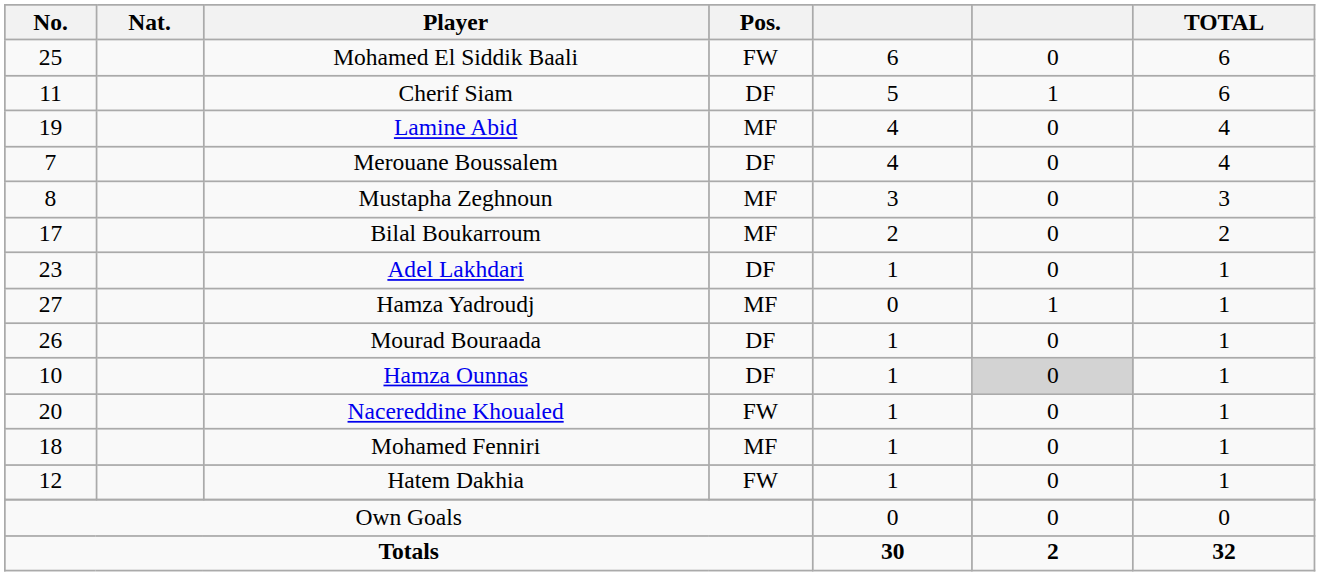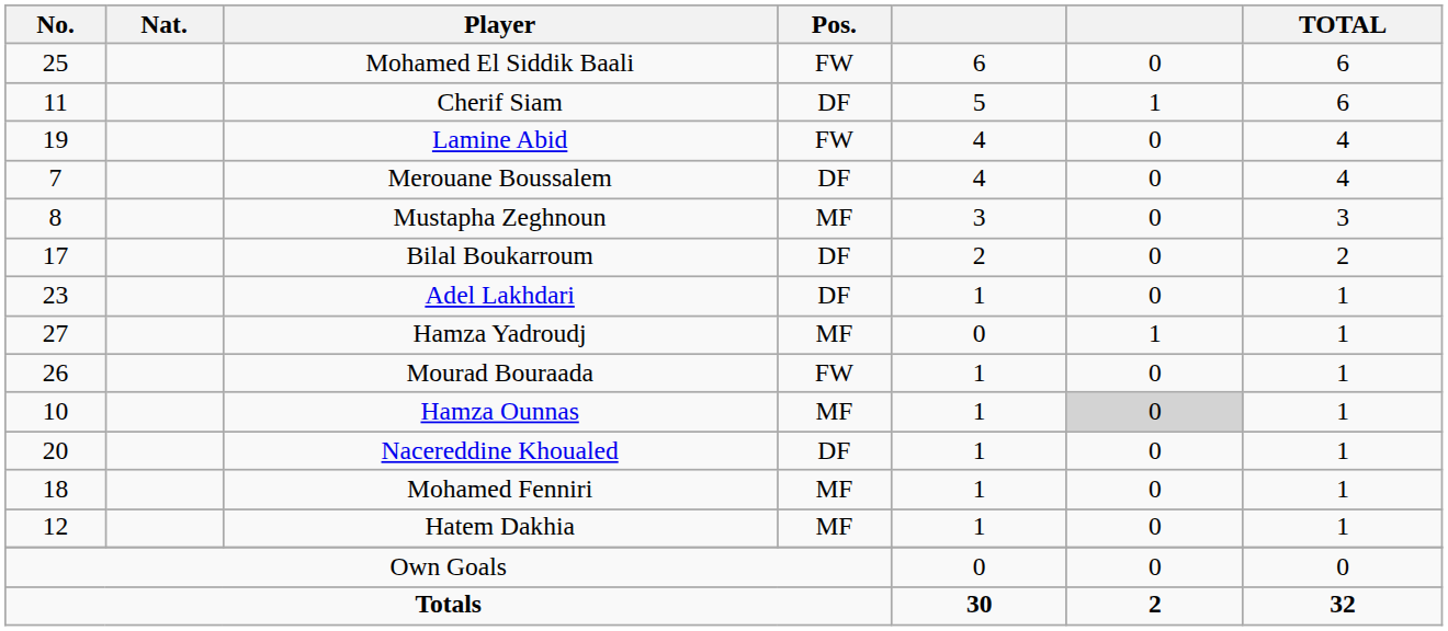 <table class="wikitable sortable alternance"  style="font-size:85%; text-align:center; line-height:14px; width:60%;">
 <tr>
 <th width=10>No.</th>
 <th width=10>Nat.</th>
 <th width=140>Player</th>
 <th width=10>Pos.</th>
 <th width=40></th>
 <th width=40></th>
 <th width=10>TOTAL</th>
 </tr>
 <tr>
 <td>25</td>
 <td></td>
 <td>Mohamed El Siddik Baali</td>
 <td>FW</td>
 <td>6</td>
 <td>0</td>
 <td>6</td>
 </tr>
 <tr>
 <td>11</td>
 <td></td>
 <td>Cherif Siam</td>
 <td>DF</td>
 <td>5</td>
 <td>1</td>
 <td>6</td>
 </tr>
 <tr>
 <td>19</td>
 <td></td>
 <td><a href='#'>Lamine Abid</a></td>
-<td>MF</td>
+<td>FW</td>
 <td>4</td>
 <td>0</td>
 <td>4</td>
 </tr>
 <tr>
 <td>7</td>
 <td></td>
 <td>Merouane Boussalem</td>
 <td>DF</td>
 <td>4</td>
 <td>0</td>
 <td>4</td>
 </tr>
 <tr>
 <td>8</td>
 <td></td>
 <td>Mustapha Zeghnoun</td>
 <td>MF</td>
 <td>3</td>
 <td>0</td>
 <td>3</td>
 </tr>
 <tr>
 <td>17</td>
 <td></td>
 <td>Bilal Boukarroum</td>
-<td>MF</td>
+<td>DF</td>
 <td>2</td>
 <td>0</td>
 <td>2</td>
 </tr>
 <tr>
 <td>23</td>
 <td></td>
 <td><a href='#'>Adel Lakhdari</a></td>
 <td>DF</td>
 <td>1</td>
 <td>0</td>
 <td>1</td>
 </tr>
 <tr>
 <td>27</td>
 <td></td>
 <td>Hamza Yadroudj</td>
 <td>MF</td>
 <td>0</td>
 <td>1</td>
 <td>1</td>
 </tr>
 <tr>
 <td>26</td>
 <td></td>
 <td>Mourad Bouraada</td>
-<td>DF</td>
+<td>FW</td>
 <td>1</td>
 <td>0</td>
 <td>1</td>
 </tr>
 <tr>
 <td>10</td>
 <td></td>
 <td><a href='#'>Hamza Ounnas</a></td>
-<td>DF</td>
+<td>MF</td>
 <td>1</td>
 <td style="background: lightgrey;">0</td>
 <td>1</td>
 </tr>
 <tr>
 <td>20</td>
 <td></td>
 <td><a href='#'>Nacereddine Khoualed</a></td>
-<td>FW</td>
+<td>DF</td>
 <td>1</td>
 <td>0</td>
 <td>1</td>
 </tr>
 <tr>
 <td>18</td>
 <td></td>
 <td>Mohamed Fenniri</td>
 <td>MF</td>
 <td>1</td>
 <td>0</td>
 <td>1</td>
 </tr>
 <tr>
 <td>12</td>
 <td></td>
 <td>Hatem Dakhia</td>
-<td>FW</td>
+<td>MF</td>
 <td>1</td>
 <td>0</td>
 <td>1</td>
 </tr>
 <tr>
 </tr>
 <tr class="sortbottom">
 <td colspan="4">Own Goals</td>
 <td>0</td>
 <td>0</td>
 <td>0</td>
 </tr>
 <tr class="sortbottom">
 <td colspan="4"><strong>Totals</strong></td>
 <td><strong>30</strong></td>
 <td><strong>2</strong></td>
 <td><strong>32</strong></td>
 </tr>
 </table>
